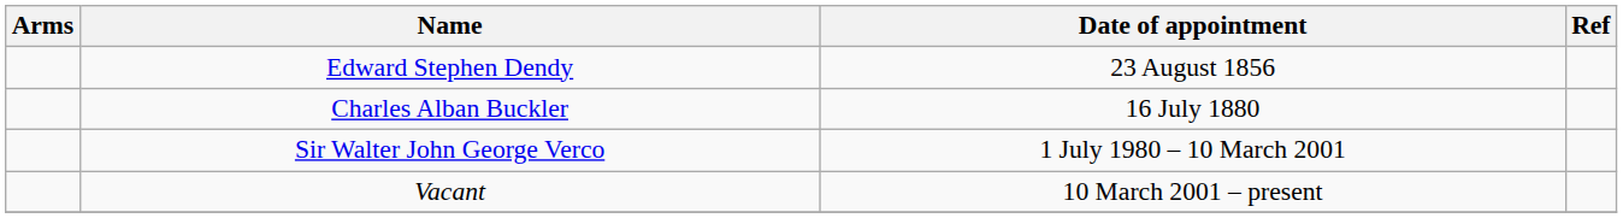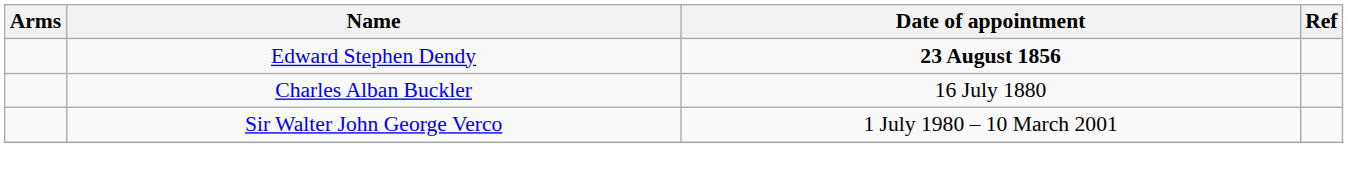 <table class="wikitable" style="text-align:center; width:50%">
 <tr>
 <th>Arms</th>
 <th style="width:50%">Name</th>
 <th style="width:50%">Date of appointment</th>
 <th style="width:5%">Ref</th>
 </tr>
 <tr>
 <td></td>
 <td><a href='#'>Edward Stephen Dendy</a></td>
-<td>23 August 1856</td>
+<td><strong>23 August 1856</strong></td>
 <td></td>
 </tr>
 <tr>
 <td></td>
 <td><a href='#'>Charles Alban Buckler</a></td>
 <td>16 July 1880</td>
 <td></td>
 </tr>
 <tr>
 <td></td>
 <td><a href='#'>Sir Walter John George Verco</a></td>
 <td>1 July 1980 – 10 March 2001</td>
 <td></td>
 </tr>
 <tr>
-<td></td>
-<td><em>Vacant</em></td>
-<td>10 March 2001 – present</td>
-<td></td>
-</tr>
-<tr>
 </tr>
 </table>
